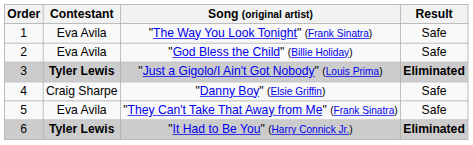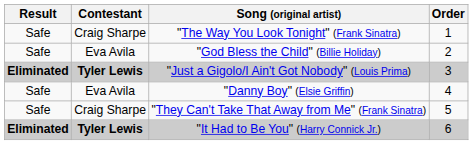 <table class="wikitable plainrowheaders" style="text-align:center;">
 <tr>
-<th>Order</th>
+<th>Result</th>
 <th>Contestant</th>
 <th>Song <small>(original artist)</small></th>
-<th>Result</th>
+<th>Order</th>
 </tr>
 <tr>
+<td>Safe</td>
+<td>Craig Sharpe</td>
+<td>"<a href='#'>The Way You Look Tonight</a>" <small>(<a href='#'>Frank Sinatra</a>)</small></td>
 <td>1</td>
-<td>Eva Avila</td>
-<td>"<a href='#'>The Way You Look Tonight</a>" <small>(<a href='#'>Frank Sinatra</a>)</small></td>
-<td>Safe</td>
 </tr>
 <tr>
-<td>2</td>
+<td>Safe</td>
 <td>Eva Avila</td>
 <td>"<a href='#'>God Bless the Child</a>" <small>(<a href='#'>Billie Holiday</a>)</small></td>
-<td>Safe</td>
+<td>2</td>
 </tr>
 <tr style="background:#ccc;">
-<td>3</td>
+<td><strong>Eliminated</strong></td>
 <td><strong>Tyler Lewis</strong></td>
 <td>"<a href='#'>Just a Gigolo/I Ain't Got Nobody</a>" <small>(<a href='#'>Louis Prima</a>)</small></td>
-<td><strong>Eliminated</strong></td>
+<td>3</td>
 </tr>
 <tr>
+<td>Safe</td>
+<td>Eva Avila</td>
+<td>"<a href='#'>Danny Boy</a>" <small>(<a href='#'>Elsie Griffin</a>)</small></td>
 <td>4</td>
-<td>Craig Sharpe</td>
-<td>"<a href='#'>Danny Boy</a>" <small>(<a href='#'>Elsie Griffin</a>)</small></td>
-<td>Safe</td>
 </tr>
 <tr>
+<td>Safe</td>
+<td>Craig Sharpe</td>
+<td>"<a href='#'>They Can't Take That Away from Me</a>" <small>(<a href='#'>Frank Sinatra</a>)</small></td>
 <td>5</td>
-<td>Eva Avila</td>
-<td>"<a href='#'>They Can't Take That Away from Me</a>" <small>(<a href='#'>Frank Sinatra</a>)</small></td>
-<td>Safe</td>
 </tr>
 <tr style="background:#ccc;">
-<td>6</td>
+<td><strong>Eliminated</strong></td>
 <td><strong>Tyler Lewis</strong></td>
 <td>"<a href='#'>It Had to Be You</a>" <small>(<a href='#'>Harry Connick Jr.</a>)</small></td>
-<td><strong>Eliminated</strong></td>
+<td>6</td>
 </tr>
 </table>
